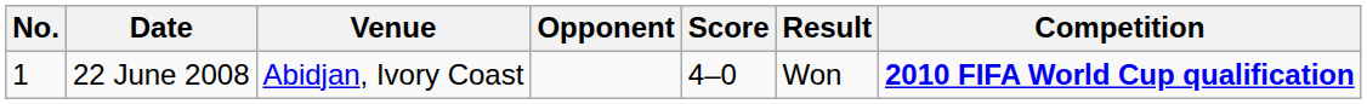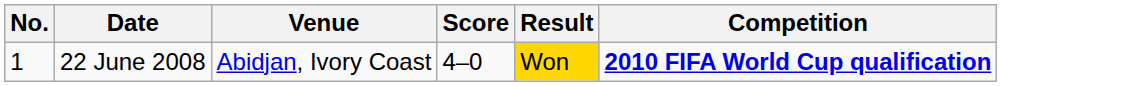 <table class="wikitable">
 <tr>
 <th>No.</th>
 <th>Date</th>
 <th>Venue</th>
-<th>Opponent</th>
 <th>Score</th>
 <th>Result</th>
 <th>Competition</th>
 </tr>
 <tr>
 <td>1</td>
 <td>22 June 2008</td>
 <td><a href='#'>Abidjan</a>, Ivory Coast</td>
-<td></td>
 <td>4–0</td>
-<td>Won</td>
+<td style="background: gold;">Won</td>
 <td><strong><a href='#'>2010 FIFA World Cup qualification</a></strong></td>
 </tr>
 </table>
